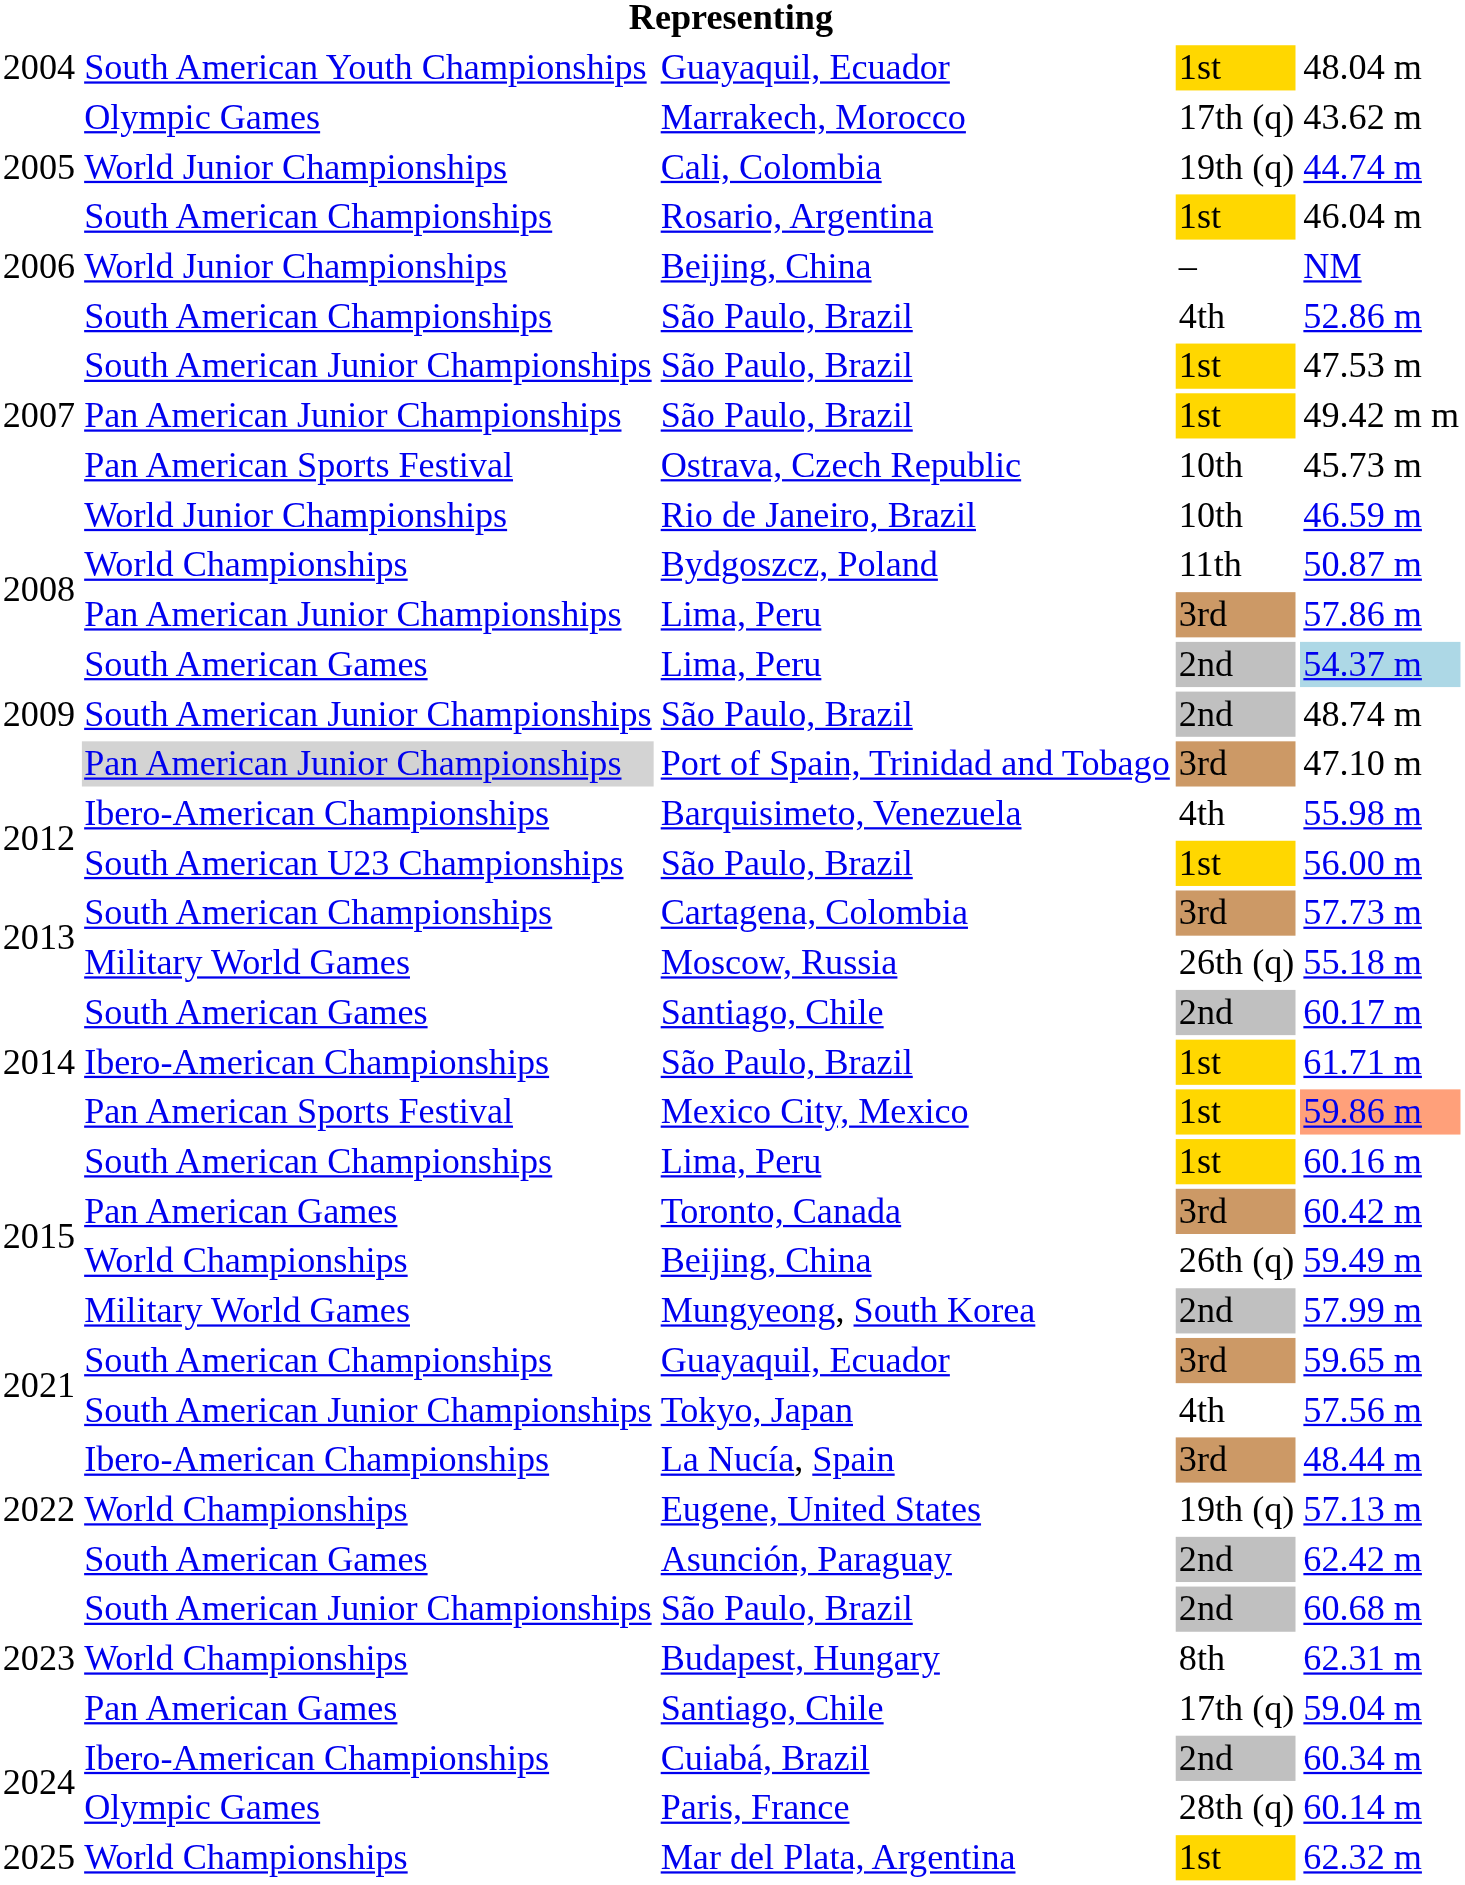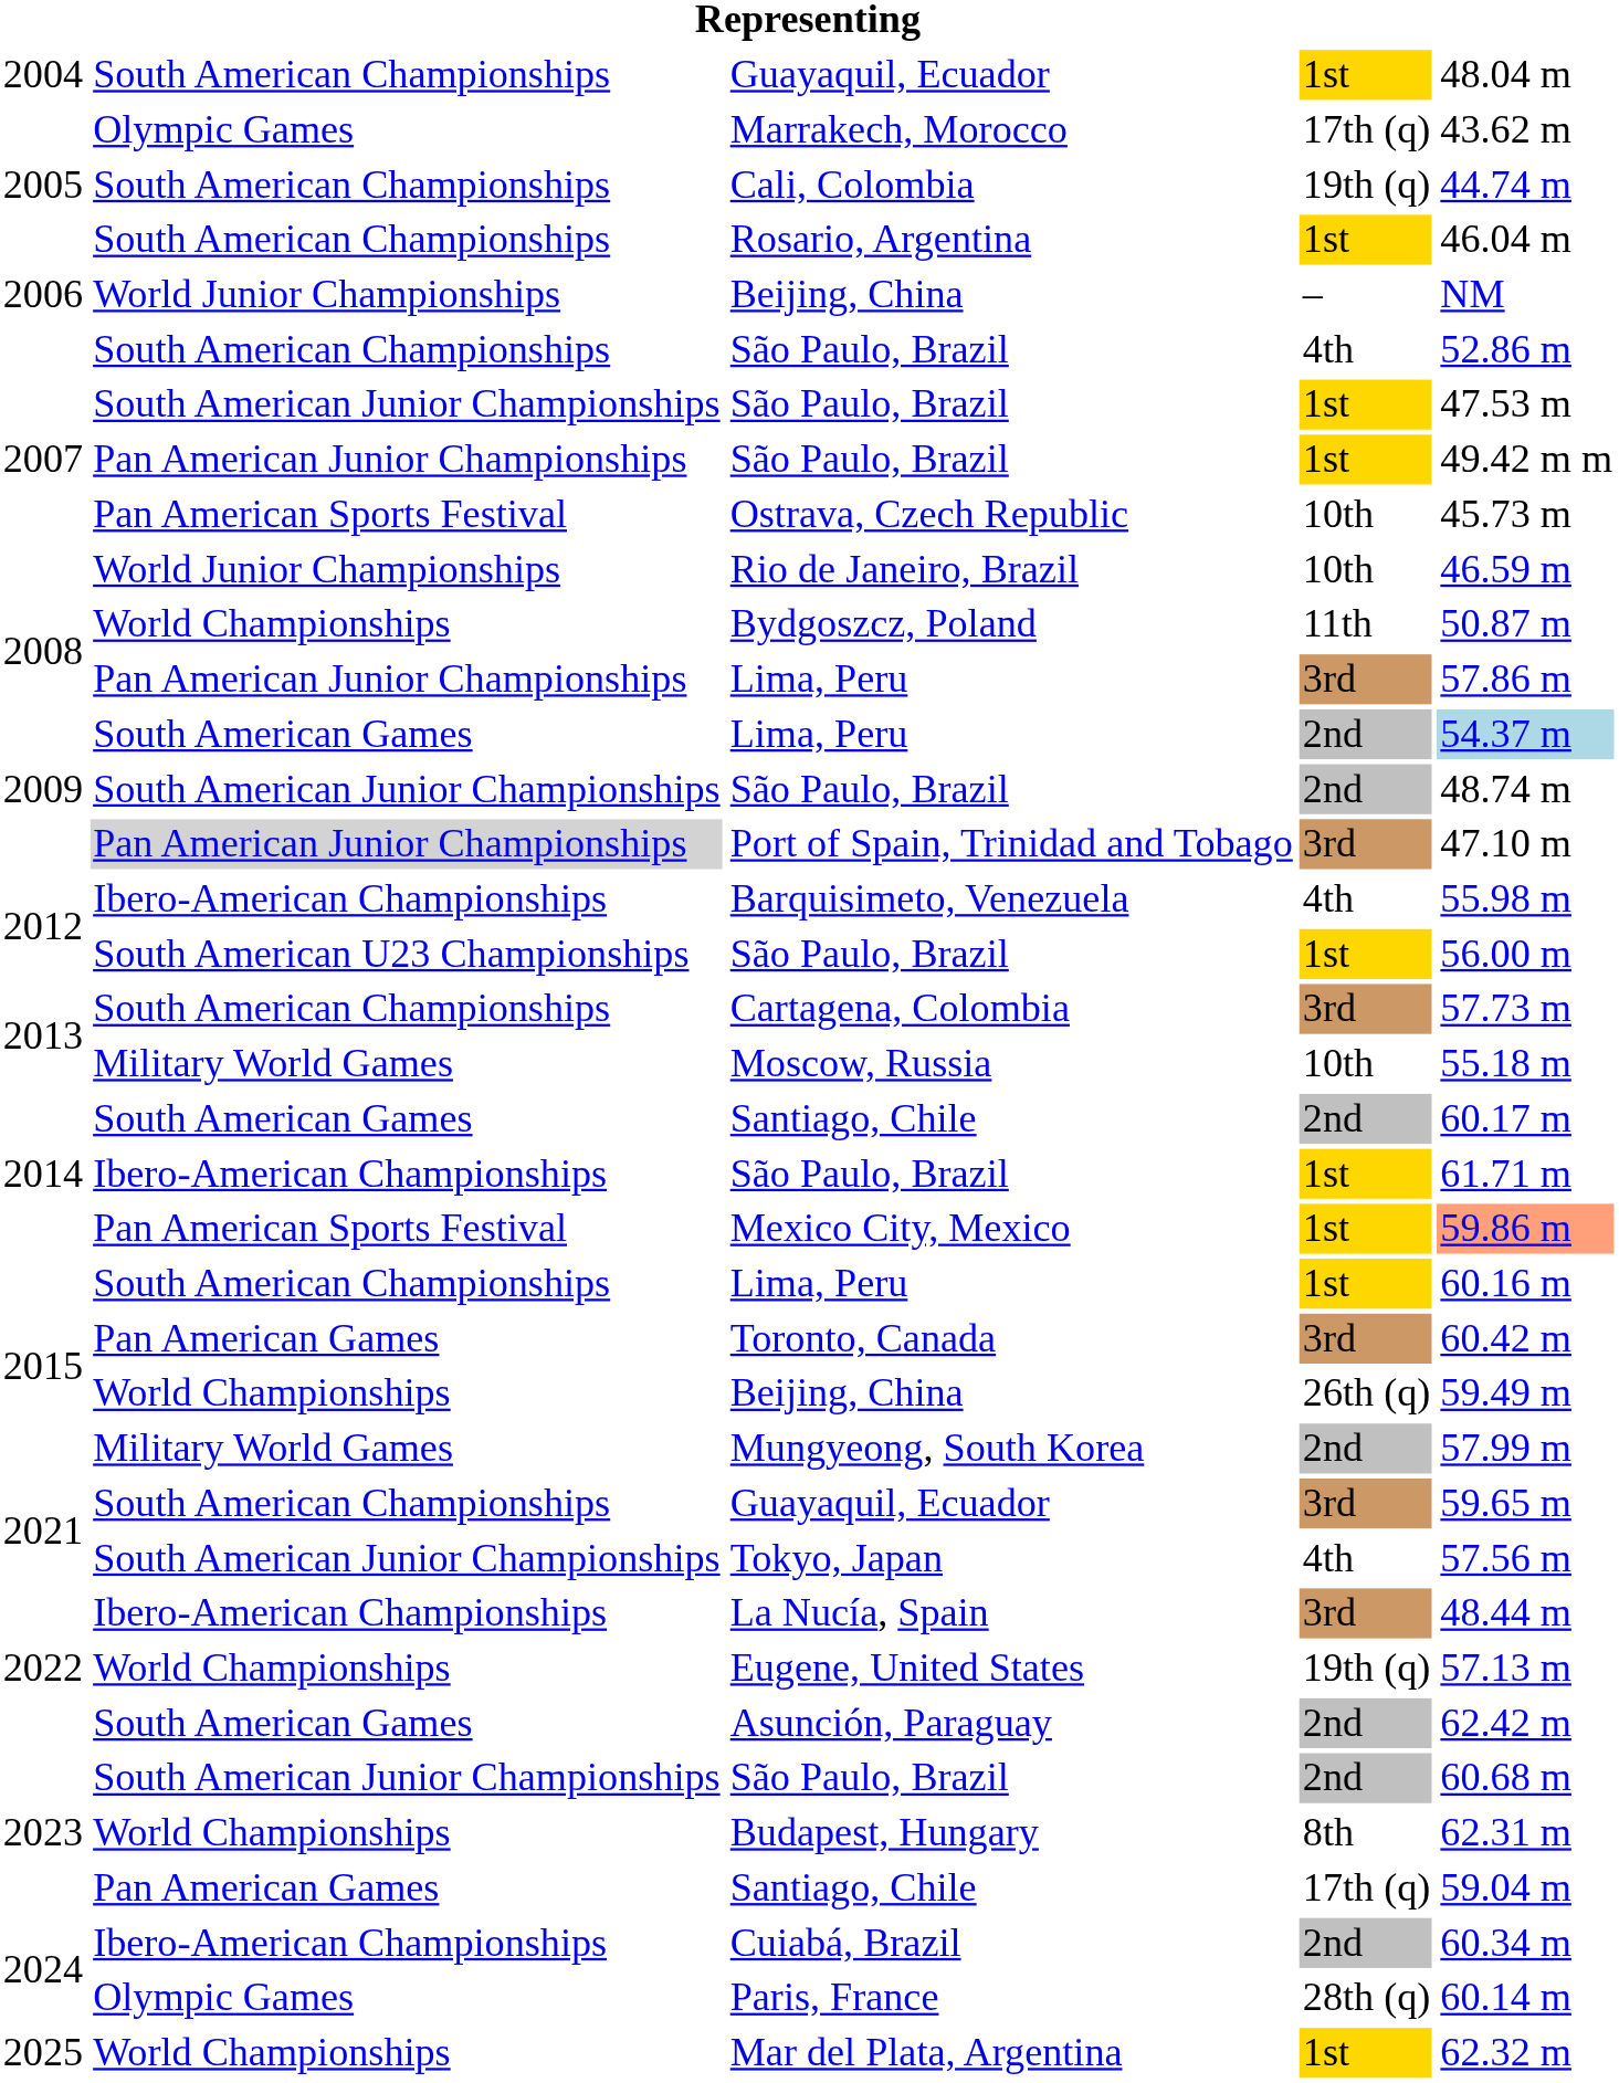 <table>
 <tr>
 <th colspan="5">Representing </th>
 </tr>
 <tr>
 <td>2004</td>
-<td><a href='#'>South American Youth Championships</a></td>
+<td><a href='#'>South American Championships</a></td>
 <td><a href='#'>Guayaquil, Ecuador</a></td>
 <td bgcolor=gold>1st</td>
 <td>48.04 m</td>
 </tr>
 <tr>
 <td rowspan=3>2005</td>
 <td><a href='#'>Olympic Games</a></td>
 <td><a href='#'>Marrakech, Morocco</a></td>
 <td>17th (q)</td>
 <td>43.62 m</td>
 </tr>
 <tr>
-<td><a href='#'>World Junior Championships</a></td>
+<td><a href='#'>South American Championships</a></td>
 <td><a href='#'>Cali, Colombia</a></td>
 <td>19th (q)</td>
 <td><a href='#'>44.74 m</a></td>
 </tr>
 <tr>
 <td><a href='#'>South American Championships</a></td>
 <td><a href='#'>Rosario, Argentina</a></td>
 <td bgcolor=gold>1st</td>
 <td>46.04 m</td>
 </tr>
 <tr>
 <td>2006</td>
 <td><a href='#'>World Junior Championships</a></td>
 <td><a href='#'>Beijing, China</a></td>
 <td>–</td>
 <td><a href='#'>NM</a></td>
 </tr>
 <tr>
 <td rowspan=5>2007</td>
 <td><a href='#'>South American Championships</a></td>
 <td><a href='#'>São Paulo, Brazil</a></td>
 <td>4th</td>
 <td><a href='#'>52.86 m</a></td>
 </tr>
 <tr>
 <td><a href='#'>South American Junior Championships</a></td>
 <td><a href='#'>São Paulo, Brazil</a></td>
 <td bgcolor=gold>1st</td>
 <td>47.53 m</td>
 </tr>
 <tr>
 <td><a href='#'>Pan American Junior Championships</a></td>
 <td><a href='#'>São Paulo, Brazil</a></td>
 <td bgcolor=gold>1st</td>
 <td>49.42 m m</td>
 </tr>
 <tr>
 <td><a href='#'>Pan American Sports Festival</a></td>
 <td><a href='#'>Ostrava, Czech Republic</a></td>
 <td>10th</td>
 <td>45.73 m</td>
 </tr>
 <tr>
 <td><a href='#'>World Junior Championships</a></td>
 <td><a href='#'>Rio de Janeiro, Brazil</a></td>
 <td>10th</td>
 <td><a href='#'>46.59 m</a></td>
 </tr>
 <tr>
 <td rowspan=2>2008</td>
 <td><a href='#'>World Championships</a></td>
 <td><a href='#'>Bydgoszcz, Poland</a></td>
 <td>11th</td>
 <td><a href='#'>50.87 m</a></td>
 </tr>
 <tr>
 <td><a href='#'>Pan American Junior Championships</a></td>
 <td><a href='#'>Lima, Peru</a></td>
 <td bgcolor=cc9966>3rd</td>
 <td><a href='#'>57.86 m</a></td>
 </tr>
 <tr>
 <td rowspan=3>2009</td>
 <td><a href='#'>South American Games</a></td>
 <td><a href='#'>Lima, Peru</a></td>
 <td bgcolor=silver>2nd</td>
 <td style="background: lightblue;"><a href='#'>54.37 m</a></td>
 </tr>
 <tr>
 <td><a href='#'>South American Junior Championships</a></td>
 <td><a href='#'>São Paulo, Brazil</a></td>
 <td bgcolor=silver>2nd</td>
 <td>48.74 m</td>
 </tr>
 <tr>
 <td style="background: lightgrey;"><a href='#'>Pan American Junior Championships</a></td>
 <td><a href='#'>Port of Spain, Trinidad and Tobago</a></td>
 <td bgcolor=cc9966>3rd</td>
 <td>47.10 m</td>
 </tr>
 <tr>
 <td rowspan=2>2012</td>
 <td><a href='#'>Ibero-American Championships</a></td>
 <td><a href='#'>Barquisimeto, Venezuela</a></td>
 <td>4th</td>
 <td><a href='#'>55.98 m</a></td>
 </tr>
 <tr>
 <td><a href='#'>South American U23 Championships</a></td>
 <td><a href='#'>São Paulo, Brazil</a></td>
 <td bgcolor=gold>1st</td>
 <td><a href='#'>56.00 m</a></td>
 </tr>
 <tr>
 <td rowspan=2>2013</td>
 <td><a href='#'>South American Championships</a></td>
 <td><a href='#'>Cartagena, Colombia</a></td>
 <td bgcolor=cc9966>3rd</td>
 <td><a href='#'>57.73 m</a></td>
 </tr>
 <tr>
 <td><a href='#'>Military World Games</a></td>
 <td><a href='#'>Moscow, Russia</a></td>
-<td>26th (q)</td>
+<td>10th</td>
 <td><a href='#'>55.18 m</a></td>
 </tr>
 <tr>
 <td rowspan=3>2014</td>
 <td><a href='#'>South American Games</a></td>
 <td><a href='#'>Santiago, Chile</a></td>
 <td bgcolor=silver>2nd</td>
 <td><a href='#'>60.17 m</a></td>
 </tr>
 <tr>
 <td><a href='#'>Ibero-American Championships</a></td>
 <td><a href='#'>São Paulo, Brazil</a></td>
 <td bgcolor=gold>1st</td>
 <td><a href='#'>61.71 m</a></td>
 </tr>
 <tr>
 <td><a href='#'>Pan American Sports Festival</a></td>
 <td><a href='#'>Mexico City, Mexico</a></td>
 <td bgcolor=gold>1st</td>
 <td style="background: lightsalmon;"><a href='#'>59.86 m</a></td>
 </tr>
 <tr>
 <td rowspan=4>2015</td>
 <td><a href='#'>South American Championships</a></td>
 <td><a href='#'>Lima, Peru</a></td>
 <td bgcolor=gold>1st</td>
 <td><a href='#'>60.16 m</a></td>
 </tr>
 <tr>
 <td><a href='#'>Pan American Games</a></td>
 <td><a href='#'>Toronto, Canada</a></td>
 <td bgcolor=cc9966>3rd</td>
 <td><a href='#'>60.42 m</a></td>
 </tr>
 <tr>
 <td><a href='#'>World Championships</a></td>
 <td><a href='#'>Beijing, China</a></td>
 <td>26th (q)</td>
 <td><a href='#'>59.49 m</a></td>
 </tr>
 <tr>
 <td><a href='#'>Military World Games</a></td>
 <td><a href='#'>Mungyeong</a>, <a href='#'>South Korea</a></td>
 <td bgcolor=silver>2nd</td>
 <td><a href='#'>57.99 m</a></td>
 </tr>
 <tr>
 <td rowspan=2>2021</td>
 <td><a href='#'>South American Championships</a></td>
 <td><a href='#'>Guayaquil, Ecuador</a></td>
 <td bgcolor=cc9966>3rd</td>
 <td><a href='#'>59.65 m</a></td>
 </tr>
 <tr>
 <td><a href='#'>South American Junior Championships</a></td>
 <td><a href='#'>Tokyo, Japan</a></td>
 <td>4th</td>
 <td><a href='#'>57.56 m</a></td>
 </tr>
 <tr>
 <td rowspan=3>2022</td>
 <td><a href='#'>Ibero-American Championships</a></td>
 <td><a href='#'>La Nucía</a>, <a href='#'>Spain</a></td>
 <td bgcolor=cc9966>3rd</td>
 <td><a href='#'>48.44 m</a></td>
 </tr>
 <tr>
 <td><a href='#'>World Championships</a></td>
 <td><a href='#'>Eugene, United States</a></td>
 <td>19th (q)</td>
 <td><a href='#'>57.13 m</a></td>
 </tr>
 <tr>
 <td><a href='#'>South American Games</a></td>
 <td><a href='#'>Asunción, Paraguay</a></td>
 <td bgcolor=silver>2nd</td>
 <td><a href='#'>62.42 m</a></td>
 </tr>
 <tr>
 <td rowspan=3>2023</td>
 <td><a href='#'>South American Junior Championships</a></td>
 <td><a href='#'>São Paulo, Brazil</a></td>
 <td bgcolor=silver>2nd</td>
 <td><a href='#'>60.68 m</a></td>
 </tr>
 <tr>
 <td><a href='#'>World Championships</a></td>
 <td><a href='#'>Budapest, Hungary</a></td>
 <td>8th</td>
 <td><a href='#'>62.31 m</a></td>
 </tr>
 <tr>
 <td><a href='#'>Pan American Games</a></td>
 <td><a href='#'>Santiago, Chile</a></td>
 <td>17th (q)</td>
 <td><a href='#'>59.04 m</a></td>
 </tr>
 <tr>
 <td rowspan=2>2024</td>
 <td><a href='#'>Ibero-American Championships</a></td>
 <td><a href='#'>Cuiabá, Brazil</a></td>
 <td bgcolor=silver>2nd</td>
 <td><a href='#'>60.34 m</a></td>
 </tr>
 <tr>
 <td><a href='#'>Olympic Games</a></td>
 <td><a href='#'>Paris, France</a></td>
 <td>28th (q)</td>
 <td><a href='#'>60.14 m</a></td>
 </tr>
 <tr>
 <td>2025</td>
 <td><a href='#'>World Championships</a></td>
 <td><a href='#'>Mar del Plata, Argentina</a></td>
 <td bgcolor=gold>1st</td>
 <td><a href='#'>62.32 m</a></td>
 </tr>
 </table>
